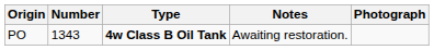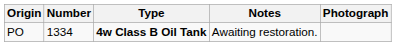 <table class="wikitable">
 <tr>
 <th>Origin</th>
 <th>Number</th>
 <th>Type</th>
 <th>Notes</th>
 <th>Photograph</th>
 </tr>
 <tr>
 <td>PO</td>
-<td>1343</td>
+<td>1334</td>
 <td><strong>4w Class B Oil Tank</strong></td>
 <td>Awaiting restoration.</td>
 <td></td>
 </tr>
 </table>
